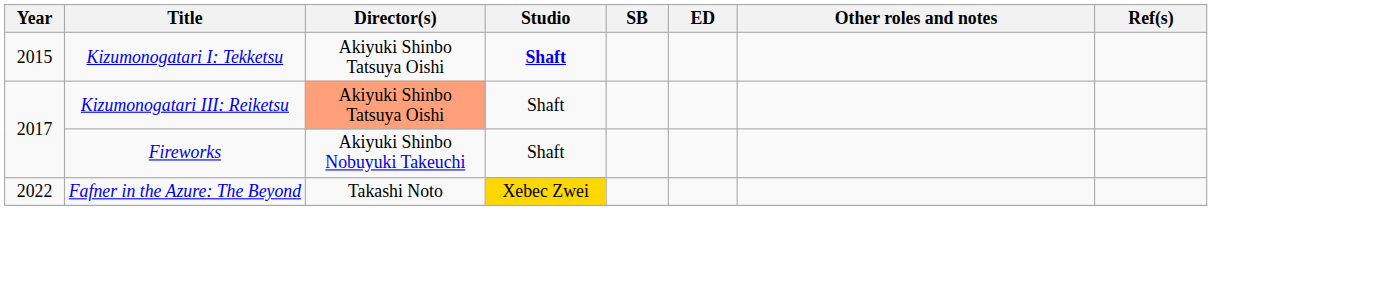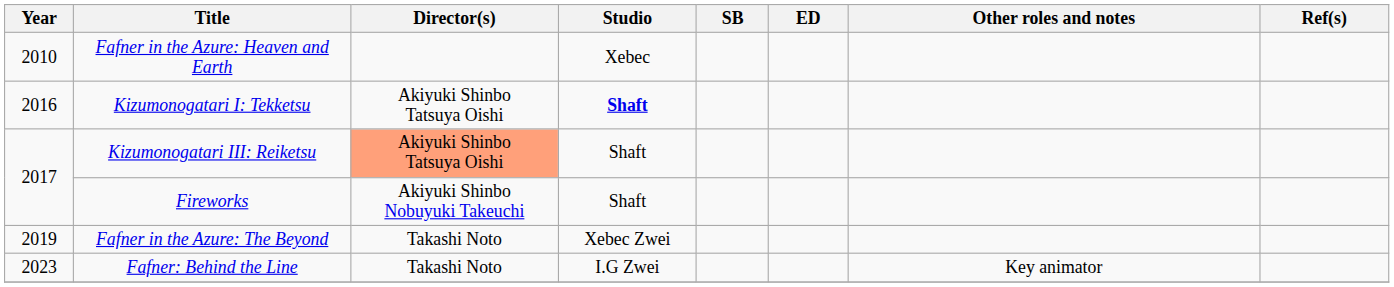 <table class="wikitable sortable" style="text-align:center; margin=auto; ">
 <tr>
 <th scope="col" width=5%>Year</th>
 <th scope="col" width=20%>Title</th>
 <th scope="col" width=15%>Director(s)</th>
 <th scope="col" width=10%>Studio</th>
 <th scope="col" class="unsortable">SB</th>
 <th scope="col" class="unsortable">ED</th>
 <th scope="col" class="unsortable">Other roles and notes</th>
 <th scope="col" class="unsortable">Ref(s)</th>
 </tr>
 <tr>
-<td>2015</td>
+<td>2010</td>
+<td><em><a href='#'>Fafner in the Azure: Heaven and Earth</a></em></td>
+<td></td>
+<td>Xebec</td>
+<td></td>
+<td></td>
+<td></td>
+<td></td>
+</tr>
+<tr>
+<td>2016</td>
 <td><em><a href='#'>Kizumonogatari I: Tekketsu</a></em></td>
 <td>Akiyuki Shinbo <br>Tatsuya Oishi</td>
 <td><strong><a href='#'>Shaft</a></strong></td>
 <td></td>
 <td></td>
 <td></td>
 <td></td>
 </tr>
 <tr>
 <td rowspan="2">2017</td>
 <td><em><a href='#'>Kizumonogatari III: Reiketsu</a></em></td>
 <td style="background: lightsalmon;">Akiyuki Shinbo <br>Tatsuya Oishi</td>
 <td>Shaft</td>
 <td></td>
 <td></td>
 <td></td>
 <td></td>
 </tr>
 <tr>
 <td><em><a href='#'>Fireworks</a></em></td>
 <td>Akiyuki Shinbo <br><a href='#'>Nobuyuki Takeuchi</a></td>
 <td>Shaft</td>
 <td></td>
 <td></td>
 <td></td>
 <td></td>
 </tr>
 <tr>
-<td>2022</td>
+<td>2019</td>
 <td><em><a href='#'>Fafner in the Azure: The Beyond</a></em></td>
 <td>Takashi Noto</td>
-<td style="background: gold;">Xebec Zwei</td>
+<td>Xebec Zwei</td>
 <td></td>
 <td></td>
 <td></td>
 <td></td>
 </tr>
 <tr>
+<td>2023</td>
+<td><em><a href='#'>Fafner: Behind the Line</a></em></td>
+<td>Takashi Noto</td>
+<td>I.G Zwei</td>
+<td></td>
+<td></td>
+<td>Key animator</td>
+<td></td>
+</tr>
+<tr>
 </tr>
 </table>
